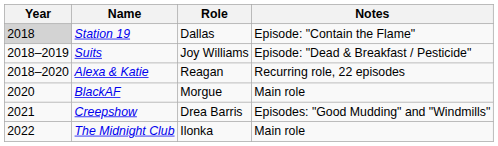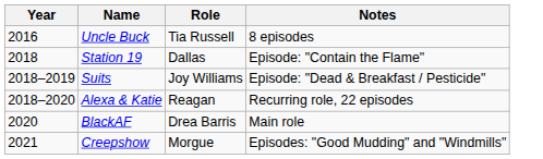 <table class="wikitable">
 <tr>
 <th>Year</th>
 <th>Name</th>
 <th>Role</th>
 <th>Notes</th>
 </tr>
 <tr>
-<td style="background: lightgrey;">2018</td>
+<td>2016</td>
+<td><em><a href='#'>Uncle Buck</a></em></td>
+<td>Tia Russell</td>
+<td>8 episodes</td>
+</tr>
+<tr>
+<td>2018</td>
 <td><em><a href='#'>Station 19</a></em></td>
 <td>Dallas</td>
 <td>Episode: "Contain the Flame"</td>
 </tr>
 <tr>
 <td>2018–2019</td>
 <td><em><a href='#'>Suits</a></em></td>
 <td>Joy Williams</td>
 <td>Episode: "Dead & Breakfast / Pesticide"</td>
 </tr>
 <tr>
 <td>2018–2020</td>
 <td><em><a href='#'>Alexa & Katie</a></em></td>
 <td>Reagan</td>
 <td>Recurring role, 22 episodes</td>
 </tr>
 <tr>
 <td>2020</td>
 <td><em><a href='#'>BlackAF</a></em></td>
-<td>Morgue</td>
+<td>Drea Barris</td>
 <td>Main role</td>
 </tr>
 <tr>
 <td>2021</td>
 <td><em><a href='#'>Creepshow</a></em></td>
-<td>Drea Barris</td>
+<td>Morgue</td>
 <td>Episodes: "Good Mudding" and "Windmills"</td>
 </tr>
-<tr>
-<td>2022</td>
-<td><em><a href='#'>The Midnight Club</a></em></td>
-<td>Ilonka</td>
-<td>Main role</td>
-</tr>
 </table>
